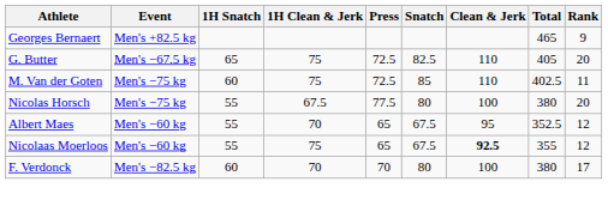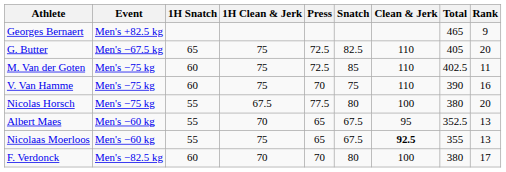 <table class="wikitable" style="font-size:90%">
 <tr>
 <th>Athlete</th>
 <th>Event</th>
 <th>1H Snatch</th>
 <th>1H Clean & Jerk</th>
 <th>Press</th>
 <th>Snatch</th>
 <th>Clean & Jerk</th>
 <th>Total</th>
 <th>Rank</th>
 </tr>
 <tr align=center>
 <td align=left><a href='#'>Georges Bernaert</a></td>
 <td align=left><a href='#'>Men's +82.5 kg</a></td>
 <td></td>
 <td></td>
 <td></td>
 <td></td>
 <td></td>
 <td>465</td>
 <td>9</td>
 </tr>
 <tr align=center>
 <td align=left><a href='#'>G. Butter</a></td>
 <td align=left><a href='#'>Men's −67.5 kg</a></td>
 <td>65</td>
 <td>75</td>
 <td>72.5</td>
 <td>82.5</td>
 <td>110</td>
 <td>405</td>
 <td>20</td>
 </tr>
 <tr align=center>
 <td align=left><a href='#'>M. Van der Goten</a></td>
 <td align=left><a href='#'>Men's −75 kg</a></td>
 <td>60</td>
 <td>75</td>
 <td>72.5</td>
 <td>85</td>
 <td>110</td>
 <td>402.5</td>
 <td>11</td>
 </tr>
 <tr align=center>
+<td align=left><a href='#'>V. Van Hamme</a></td>
+<td align=left><a href='#'>Men's −75 kg</a></td>
+<td>60</td>
+<td>75</td>
+<td>70</td>
+<td>75</td>
+<td>110</td>
+<td>390</td>
+<td>16</td>
+</tr>
+<tr align=center>
 <td align=left><a href='#'>Nicolas Horsch</a></td>
 <td align=left><a href='#'>Men's −75 kg</a></td>
 <td>55</td>
 <td>67.5</td>
 <td>77.5</td>
 <td>80</td>
 <td>100</td>
 <td>380</td>
 <td>20</td>
 </tr>
 <tr align=center>
 <td align=left><a href='#'>Albert Maes</a></td>
 <td align=left><a href='#'>Men's −60 kg</a></td>
 <td>55</td>
 <td>70</td>
 <td>65</td>
 <td>67.5</td>
 <td>95</td>
 <td>352.5</td>
-<td>12</td>
+<td>13</td>
 </tr>
 <tr align=center>
 <td align=left><a href='#'>Nicolaas Moerloos</a></td>
 <td align=left><a href='#'>Men's −60 kg</a></td>
 <td>55</td>
 <td>75</td>
 <td>65</td>
 <td>67.5</td>
 <td><strong>92.5</strong></td>
 <td>355</td>
-<td>12</td>
+<td>13</td>
 </tr>
 <tr align=center>
 <td align=left><a href='#'>F. Verdonck</a></td>
 <td align=left><a href='#'>Men's −82.5 kg</a></td>
 <td>60</td>
 <td>70</td>
 <td>70</td>
 <td>80</td>
 <td>100</td>
 <td>380</td>
 <td>17</td>
 </tr>
 </table>
